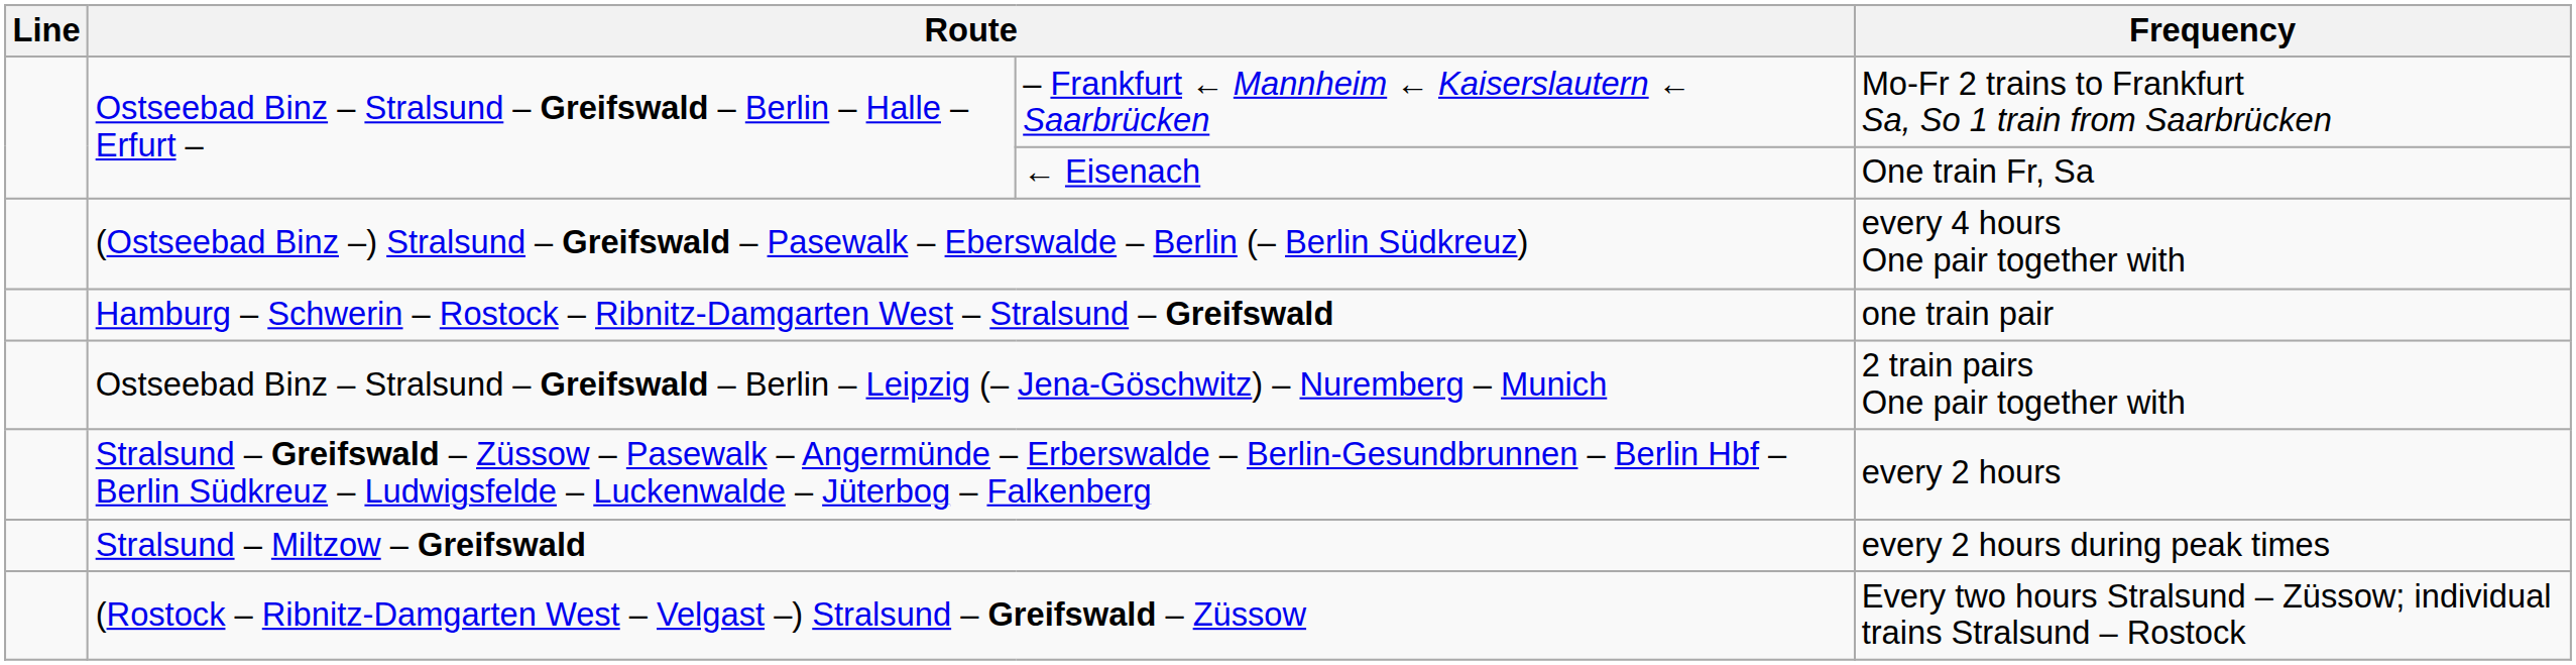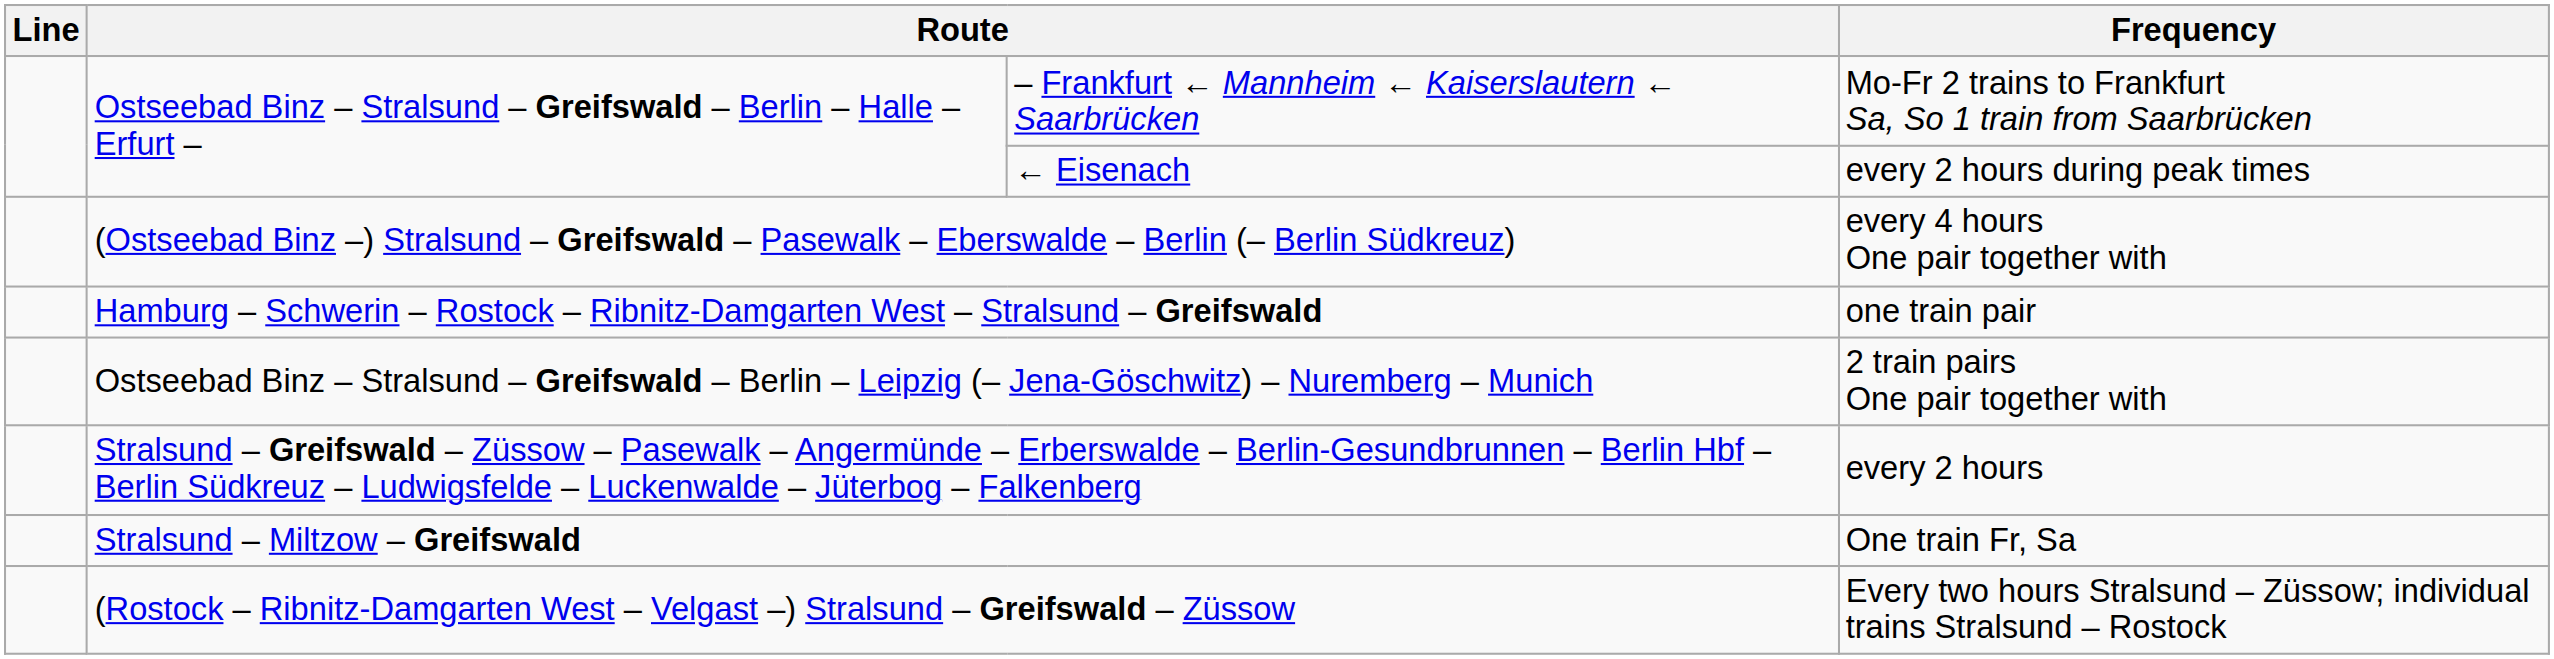 <table class="wikitable">
 <tr>
 <th>Line</th>
 <th colspan="2">Route</th>
 <th>Frequency</th>
 </tr>
 <tr>
 <td rowspan="2"></td>
 <td rowspan="2"><a href='#'>Ostseebad Binz</a> – <a href='#'>Stralsund</a> – <strong>Greifswald</strong> – <a href='#'>Berlin</a> – <a href='#'>Halle</a> – <a href='#'>Erfurt</a> –</td>
 <td>– <a href='#'>Frankfurt</a> <em>← <a href='#'>Mannheim</a> ← <a href='#'>Kaiserslautern</a> ← <a href='#'>Saarbrücken</a></em></td>
 <td>Mo-Fr 2 trains to Frankfurt<br><em>Sa, So 1 train from Saarbrücken</em></td>
 </tr>
 <tr>
 <td>← <a href='#'>Eisenach</a></td>
-<td>One train Fr, Sa</td>
+<td>every 2 hours during peak times</td>
 </tr>
 <tr>
 <td></td>
 <td colspan="2">(<a href='#'>Ostseebad Binz</a> –) <a href='#'>Stralsund</a> – <strong>Greifswald</strong> – <a href='#'>Pasewalk</a> – <a href='#'>Eberswalde</a> – <a href='#'>Berlin</a> (– <a href='#'>Berlin Südkreuz</a>)</td>
 <td>every 4 hours<br>One pair together with </td>
 </tr>
 <tr>
 <td></td>
 <td colspan="2"><a href='#'>Hamburg</a> – <a href='#'>Schwerin</a> – <a href='#'>Rostock</a> – <a href='#'>Ribnitz-Damgarten West</a> – <a href='#'>Stralsund</a> – <strong>Greifswald</strong></td>
 <td>one train pair</td>
 </tr>
 <tr>
 <td></td>
 <td colspan="2">Ostseebad Binz – Stralsund – <strong>Greifswald</strong> – Berlin – <a href='#'>Leipzig</a> (– <a href='#'>Jena-Göschwitz</a>) – <a href='#'>Nuremberg</a> – <a href='#'>Munich</a></td>
 <td>2 train pairs<br>One pair together with </td>
 </tr>
 <tr>
 <td></td>
 <td colspan="2"><a href='#'>Stralsund</a> – <strong>Greifswald</strong> – <a href='#'>Züssow</a> – <a href='#'>Pasewalk</a> – <a href='#'>Angermünde</a> – <a href='#'>Erberswalde</a> – <a href='#'>Berlin-Gesundbrunnen</a> – <a href='#'>Berlin Hbf</a> – <a href='#'>Berlin Südkreuz</a> – <a href='#'>Ludwigsfelde</a> – <a href='#'>Luckenwalde</a> – <a href='#'>Jüterbog</a> – <a href='#'>Falkenberg</a></td>
 <td>every 2 hours</td>
 </tr>
 <tr>
 <td></td>
 <td colspan="2"><a href='#'>Stralsund</a> – <a href='#'>Miltzow</a> – <strong>Greifswald</strong></td>
-<td>every 2 hours during peak times</td>
+<td>One train Fr, Sa</td>
 </tr>
 <tr>
 <td></td>
 <td colspan="2">(<a href='#'>Rostock</a> – <a href='#'>Ribnitz-Damgarten West</a> – <a href='#'>Velgast</a> –)  <a href='#'>Stralsund</a> – <strong>Greifswald</strong> – <a href='#'>Züssow</a></td>
 <td>Every two hours Stralsund – Züssow; individual trains Stralsund – Rostock</td>
 </tr>
 </table>
